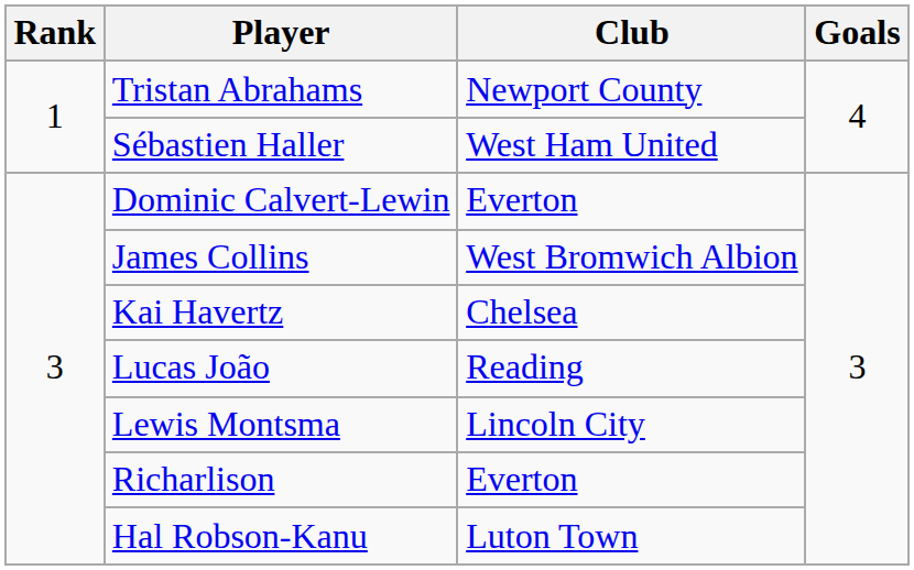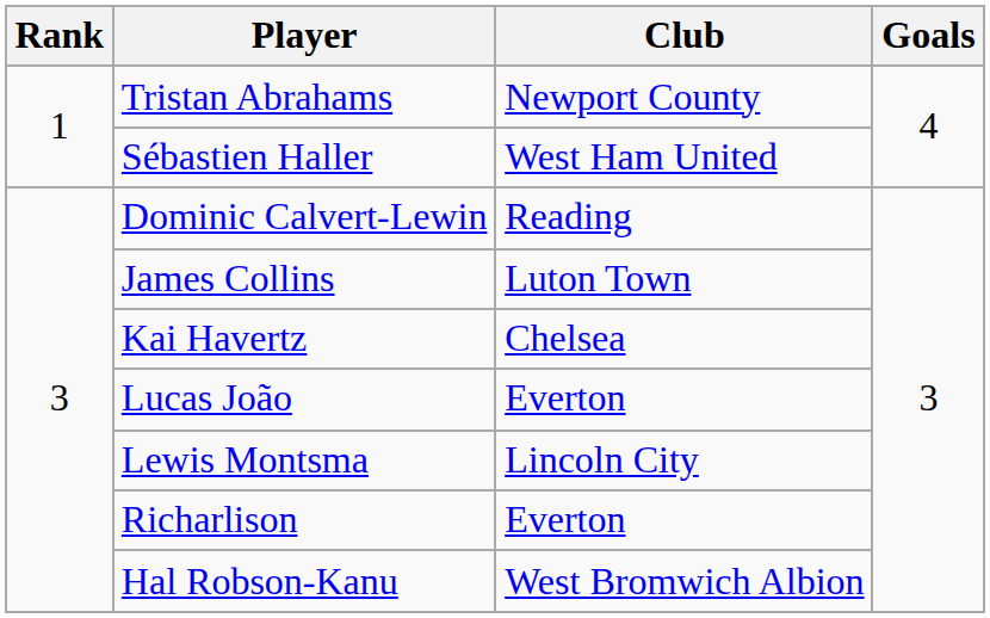 <table class="wikitable sortable" style="text-align:center">
 <tr>
 <th>Rank</th>
 <th>Player</th>
 <th>Club</th>
 <th>Goals</th>
 </tr>
 <tr>
 <td rowspan="2">1</td>
 <td align="left"> <a href='#'>Tristan Abrahams</a></td>
 <td align="left"><a href='#'>Newport County</a></td>
 <td rowspan="2">4</td>
 </tr>
 <tr>
 <td align="left"> <a href='#'>Sébastien Haller</a></td>
 <td align="left"><a href='#'>West Ham United</a></td>
 </tr>
 <tr>
 <td rowspan="7">3</td>
 <td align="left"> <a href='#'>Dominic Calvert-Lewin</a></td>
-<td align="left"><a href='#'>Everton</a></td>
+<td align="left"><a href='#'>Reading</a></td>
 <td rowspan="7">3</td>
 </tr>
 <tr>
 <td align="left"> <a href='#'>James Collins</a></td>
-<td align="left"><a href='#'>West Bromwich Albion</a></td>
+<td align="left"><a href='#'>Luton Town</a></td>
 </tr>
 <tr>
 <td align="left"> <a href='#'>Kai Havertz</a></td>
 <td align="left"><a href='#'>Chelsea</a></td>
 </tr>
 <tr>
 <td align="left"> <a href='#'>Lucas João</a></td>
-<td align="left"><a href='#'>Reading</a></td>
+<td align="left"><a href='#'>Everton</a></td>
 </tr>
 <tr>
 <td align="left"> <a href='#'>Lewis Montsma</a></td>
 <td align="left"><a href='#'>Lincoln City</a></td>
 </tr>
 <tr>
 <td align="left"> <a href='#'>Richarlison</a></td>
 <td align="left"><a href='#'>Everton</a></td>
 </tr>
 <tr>
 <td align="left"> <a href='#'>Hal Robson-Kanu</a></td>
-<td align="left"><a href='#'>Luton Town</a></td>
+<td align="left"><a href='#'>West Bromwich Albion</a></td>
 </tr>
 </table>
